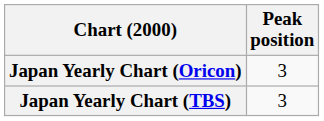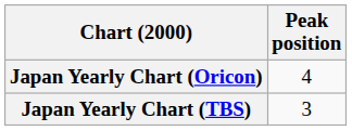 <table class="wikitable plainrowheaders">
 <tr>
 <th>Chart (2000)</th>
 <th>Peak<br>position</th>
 </tr>
 <tr>
 <th scope="row">Japan Yearly Chart (<a href='#'>Oricon</a>)</th>
-<td style="text-align:center;">3</td>
+<td style="text-align:center;">4</td>
 </tr>
 <tr>
 <th scope="row">Japan Yearly Chart (<a href='#'>TBS</a>)</th>
 <td style="text-align:center;">3</td>
 </tr>
 </table>
